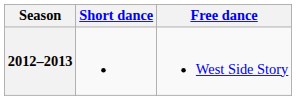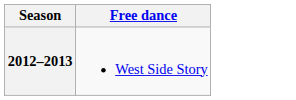 <table class=wikitable style=text-align:center>
 <tr>
 <th>Season</th>
-<th><a href='#'>Short dance</a></th>
 <th><a href='#'>Free dance</a></th>
 </tr>
 <tr>
 <th>2012–2013 <br> </th>
-<td><br><ul><li></li></ul></td>
 <td><br><ul><li><a href='#'>West Side Story</a> <br></li></ul></td>
 </tr>
 </table>
